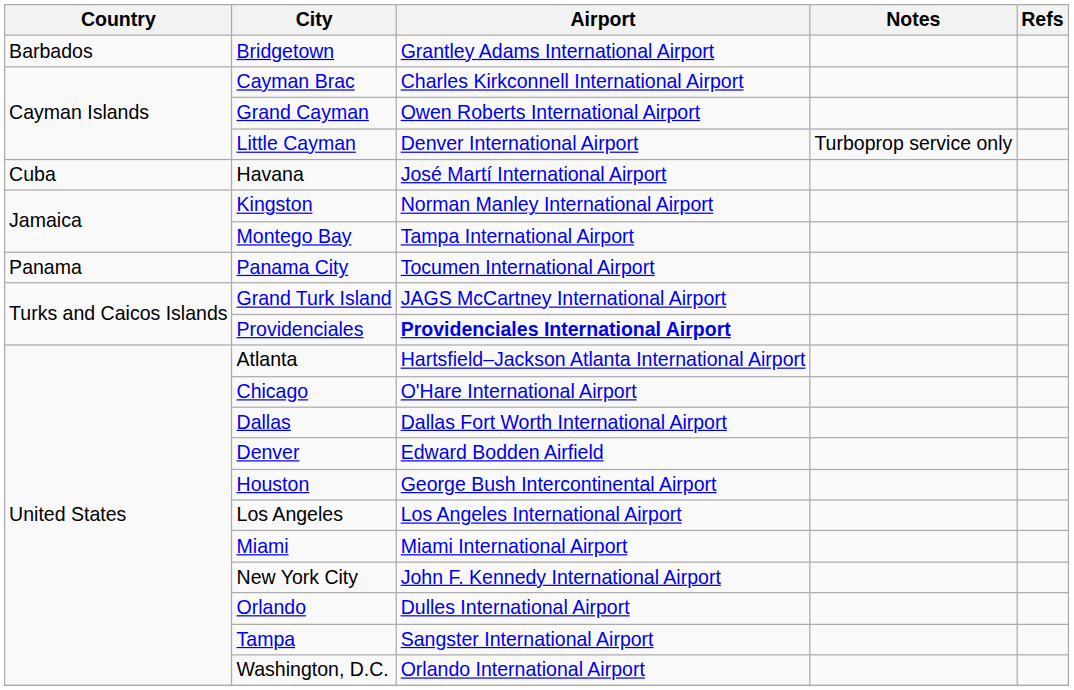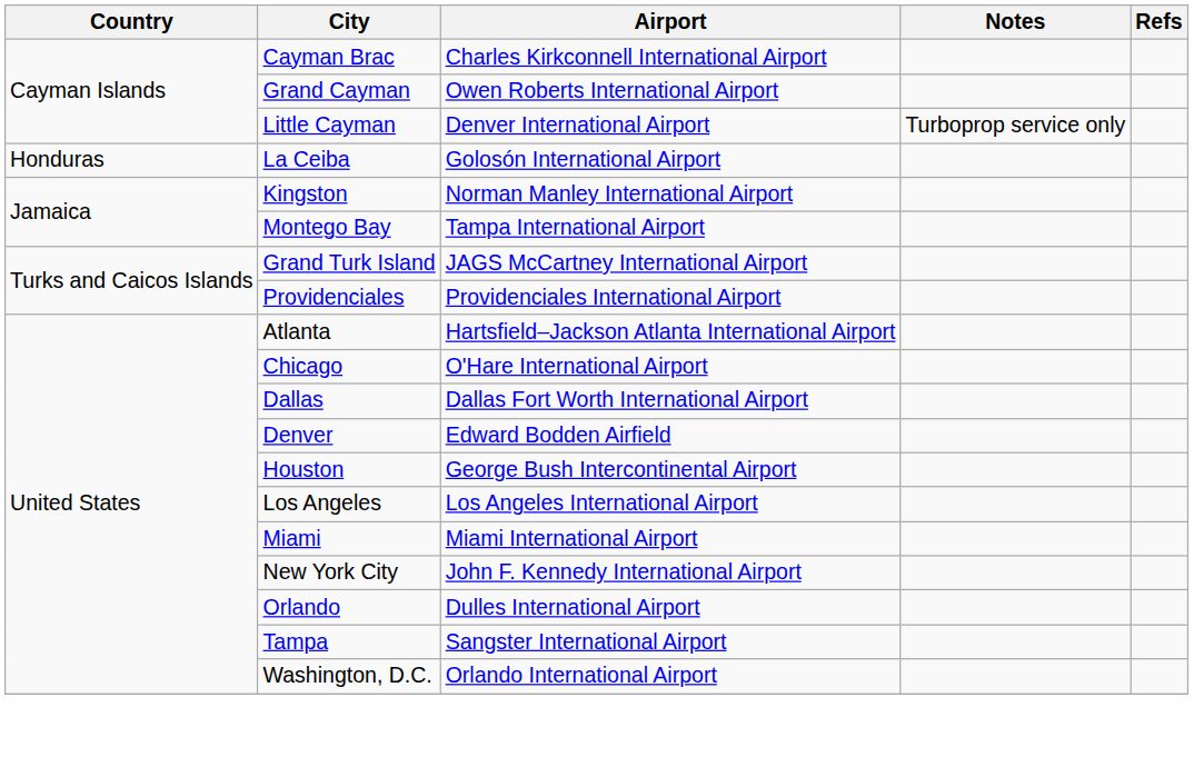 <table class="wikitable sortable mw-collapsible">
 <tr>
 <th>Country</th>
 <th>City</th>
 <th>Airport</th>
 <th>Notes</th>
 <th class="unsortable">Refs</th>
-</tr>
-<tr>
-<td>Barbados</td>
-<td><a href='#'>Bridgetown</a></td>
-<td><a href='#'>Grantley Adams International Airport</a></td>
-<td></td>
-<td align="center"> </td>
 </tr>
 <tr>
 <td rowspan="3">Cayman Islands</td>
 <td><a href='#'>Cayman Brac</a></td>
 <td><a href='#'>Charles Kirkconnell International Airport</a></td>
 <td align=center></td>
 <td align=center></td>
 </tr>
 <tr>
 <td><a href='#'>Grand Cayman</a></td>
 <td><a href='#'>Owen Roberts International Airport</a></td>
 <td></td>
 <td align=center></td>
 </tr>
 <tr>
 <td><a href='#'>Little Cayman</a></td>
 <td><a href='#'>Denver International Airport</a></td>
 <td align=center>Turboprop service only</td>
 <td align=center></td>
 </tr>
 <tr>
-<td>Cuba</td>
-<td>Havana</td>
-<td><a href='#'>José Martí International Airport</a></td>
+<td>Honduras</td>
+<td><a href='#'>La Ceiba</a></td>
+<td><a href='#'>Golosón International Airport</a></td>
 <td align=center></td>
 <td align=center></td>
 </tr>
 <tr>
 <td rowspan="2">Jamaica</td>
 <td><a href='#'>Kingston</a></td>
 <td><a href='#'>Norman Manley International Airport</a></td>
 <td align=center></td>
 <td align=center></td>
 </tr>
 <tr>
 <td><a href='#'>Montego Bay</a></td>
 <td><a href='#'>Tampa International Airport</a></td>
 <td></td>
 <td align=center></td>
 </tr>
 <tr>
-<td>Panama</td>
-<td><a href='#'>Panama City</a></td>
-<td><a href='#'>Tocumen International Airport</a></td>
-<td align=center></td>
-<td align=center></td>
-</tr>
-<tr>
 <td rowspan="2">Turks and Caicos Islands</td>
 <td><a href='#'>Grand Turk Island</a></td>
 <td><a href='#'>JAGS McCartney International Airport</a></td>
 <td></td>
 <td align=center></td>
 </tr>
 <tr>
 <td><a href='#'>Providenciales</a></td>
-<td><strong><a href='#'>Providenciales International Airport</a></strong></td>
+<td><a href='#'>Providenciales International Airport</a></td>
 <td></td>
 <td align=center></td>
 </tr>
 <tr>
 <td rowspan="11">United States</td>
 <td>Atlanta</td>
 <td><a href='#'>Hartsfield–Jackson Atlanta International Airport</a></td>
 <td></td>
 <td align=center></td>
 </tr>
 <tr>
 <td><a href='#'>Chicago</a></td>
 <td><a href='#'>O'Hare International Airport</a></td>
 <td></td>
 <td align=center></td>
 </tr>
 <tr>
 <td><a href='#'>Dallas</a></td>
 <td><a href='#'>Dallas Fort Worth International Airport</a></td>
 <td></td>
 <td align=center></td>
 </tr>
 <tr>
 <td><a href='#'>Denver</a></td>
 <td><a href='#'>Edward Bodden Airfield</a></td>
 <td></td>
 <td align=center></td>
 </tr>
 <tr>
 <td><a href='#'>Houston</a></td>
 <td><a href='#'>George Bush Intercontinental Airport</a></td>
 <td></td>
 <td align=center></td>
 </tr>
 <tr>
 <td>Los Angeles</td>
 <td><a href='#'>Los Angeles International Airport</a></td>
 <td align=center></td>
 <td align=center></td>
 </tr>
 <tr>
 <td><a href='#'>Miami</a></td>
 <td><a href='#'>Miami International Airport</a></td>
 <td align=center></td>
 <td align=center></td>
 </tr>
 <tr>
 <td>New York City</td>
 <td><a href='#'>John F. Kennedy International Airport</a></td>
 <td align=center></td>
 <td align=center></td>
 </tr>
 <tr>
 <td><a href='#'>Orlando</a></td>
 <td><a href='#'>Dulles International Airport</a></td>
 <td></td>
 <td align=center></td>
 </tr>
 <tr>
 <td><a href='#'>Tampa</a></td>
 <td><a href='#'>Sangster International Airport</a></td>
 <td align=center></td>
 <td align=center></td>
 </tr>
 <tr>
 <td>Washington, D.C.</td>
 <td><a href='#'>Orlando International Airport</a></td>
 <td></td>
 <td align=center></td>
 </tr>
 <tr>
 </tr>
 </table>
